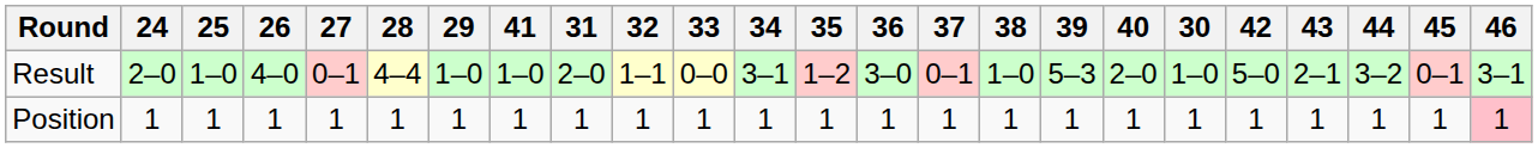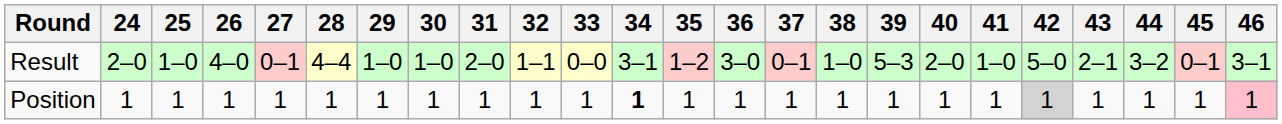 <table class="wikitable">
 <tr>
 <th>Round</th>
 <th>24</th>
 <th>25</th>
 <th>26</th>
 <th>27</th>
 <th>28</th>
 <th>29</th>
-<th>41</th>
+<th>30</th>
 <th>31</th>
 <th>32</th>
 <th>33</th>
 <th>34</th>
 <th>35</th>
 <th>36</th>
 <th>37</th>
 <th>38</th>
 <th>39</th>
 <th>40</th>
-<th>30</th>
+<th>41</th>
 <th>42</th>
 <th>43</th>
 <th>44</th>
 <th>45</th>
 <th>46</th>
 </tr>
 <tr>
 <td>Result</td>
 <td bgcolor="#CCFFCC">2–0</td>
 <td bgcolor="#CCFFCC">1–0</td>
 <td bgcolor="#CCFFCC">4–0</td>
 <td bgcolor="#FFCCCC">0–1</td>
 <td bgcolor="#FFFFCC">4–4</td>
 <td bgcolor="#CCFFCC">1–0</td>
 <td bgcolor="#CCFFCC">1–0</td>
 <td bgcolor="#CCFFCC">2–0</td>
 <td bgcolor="#FFFFCC">1–1</td>
 <td bgcolor="#FFFFCC">0–0</td>
 <td bgcolor="#CCFFCC">3–1</td>
 <td bgcolor="#FFCCCC">1–2</td>
 <td bgcolor="#CCFFCC">3–0</td>
 <td bgcolor="#FFCCCC">0–1</td>
 <td bgcolor="#CCFFCC">1–0</td>
 <td bgcolor="#CCFFCC">5–3</td>
 <td bgcolor="#CCFFCC">2–0</td>
 <td bgcolor="#CCFFCC">1–0</td>
 <td bgcolor="#CCFFCC">5–0</td>
 <td bgcolor="#CCFFCC">2–1</td>
 <td bgcolor="#CCFFCC">3–2</td>
 <td bgcolor="#FFCCCC">0–1</td>
 <td bgcolor="#CCFFCC">3–1</td>
 </tr>
 <tr>
 <td>Position</td>
 <td align="center">1</td>
 <td align="center">1</td>
 <td align="center">1</td>
 <td align="center">1</td>
 <td align="center">1</td>
 <td align="center">1</td>
 <td align="center">1</td>
 <td align="center">1</td>
 <td align="center">1</td>
 <td align="center">1</td>
+<td align="center"><strong>1</strong></td>
 <td align="center">1</td>
 <td align="center">1</td>
 <td align="center">1</td>
 <td align="center">1</td>
 <td align="center">1</td>
 <td align="center">1</td>
 <td align="center">1</td>
-<td align="center">1</td>
-<td align="center">1</td>
+<td align="center" style="background: lightgrey;">1</td>
 <td align="center">1</td>
 <td align="center">1</td>
 <td align="center">1</td>
 <td align="center" style="background: pink;">1</td>
 </tr>
 </table>
